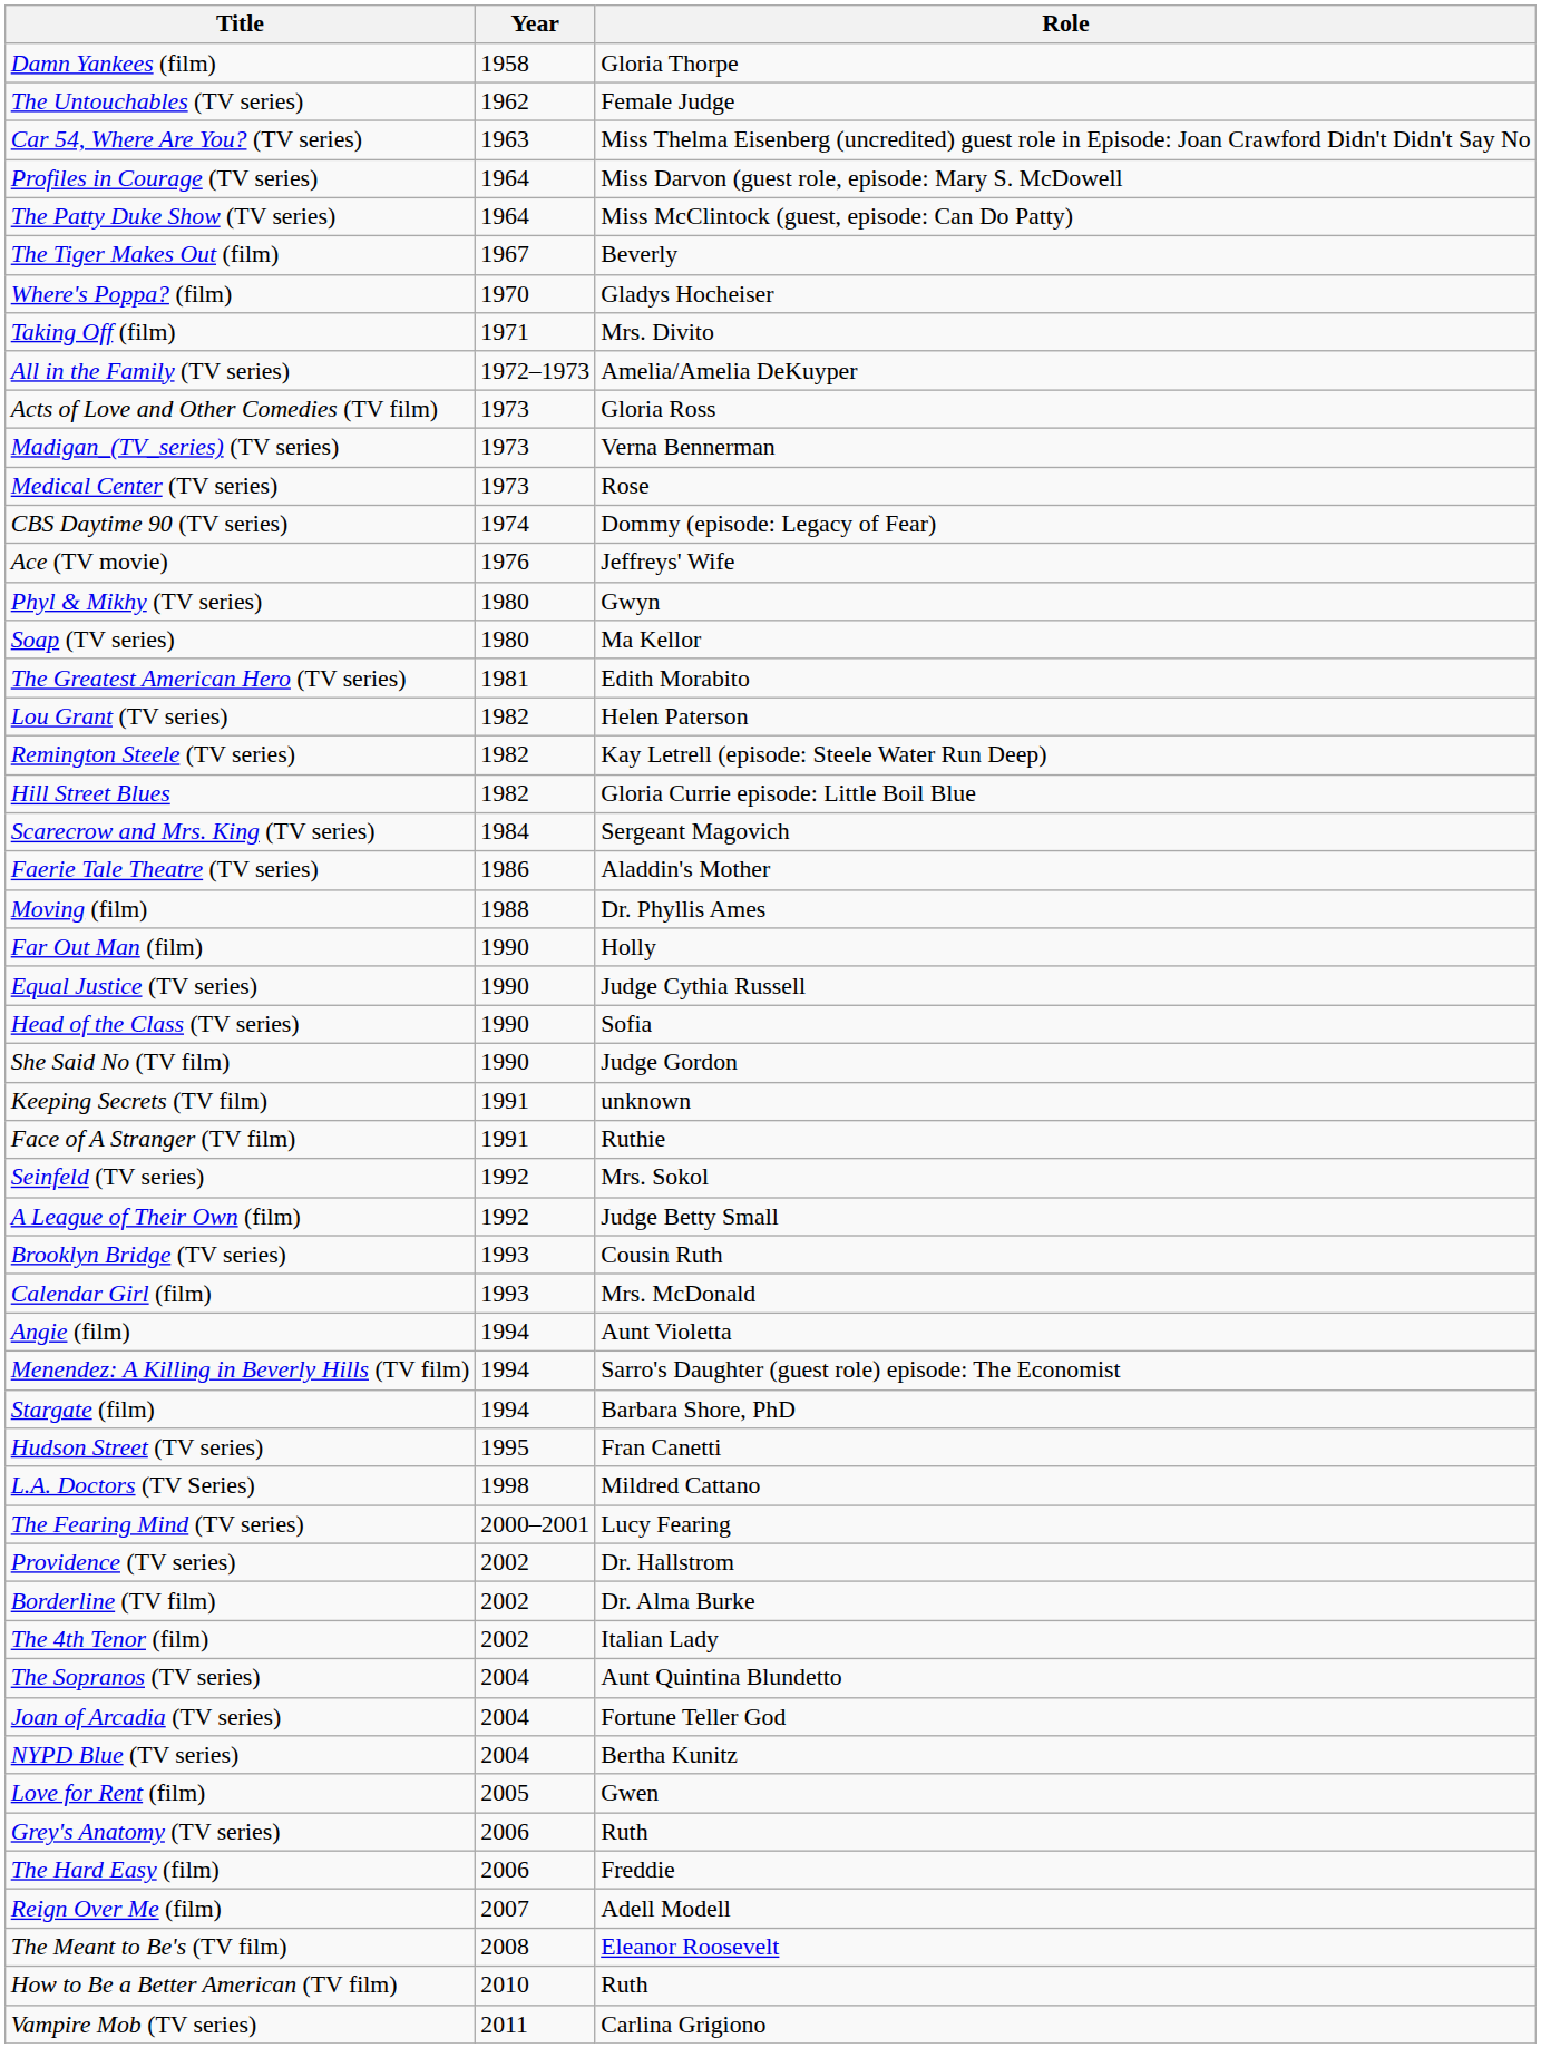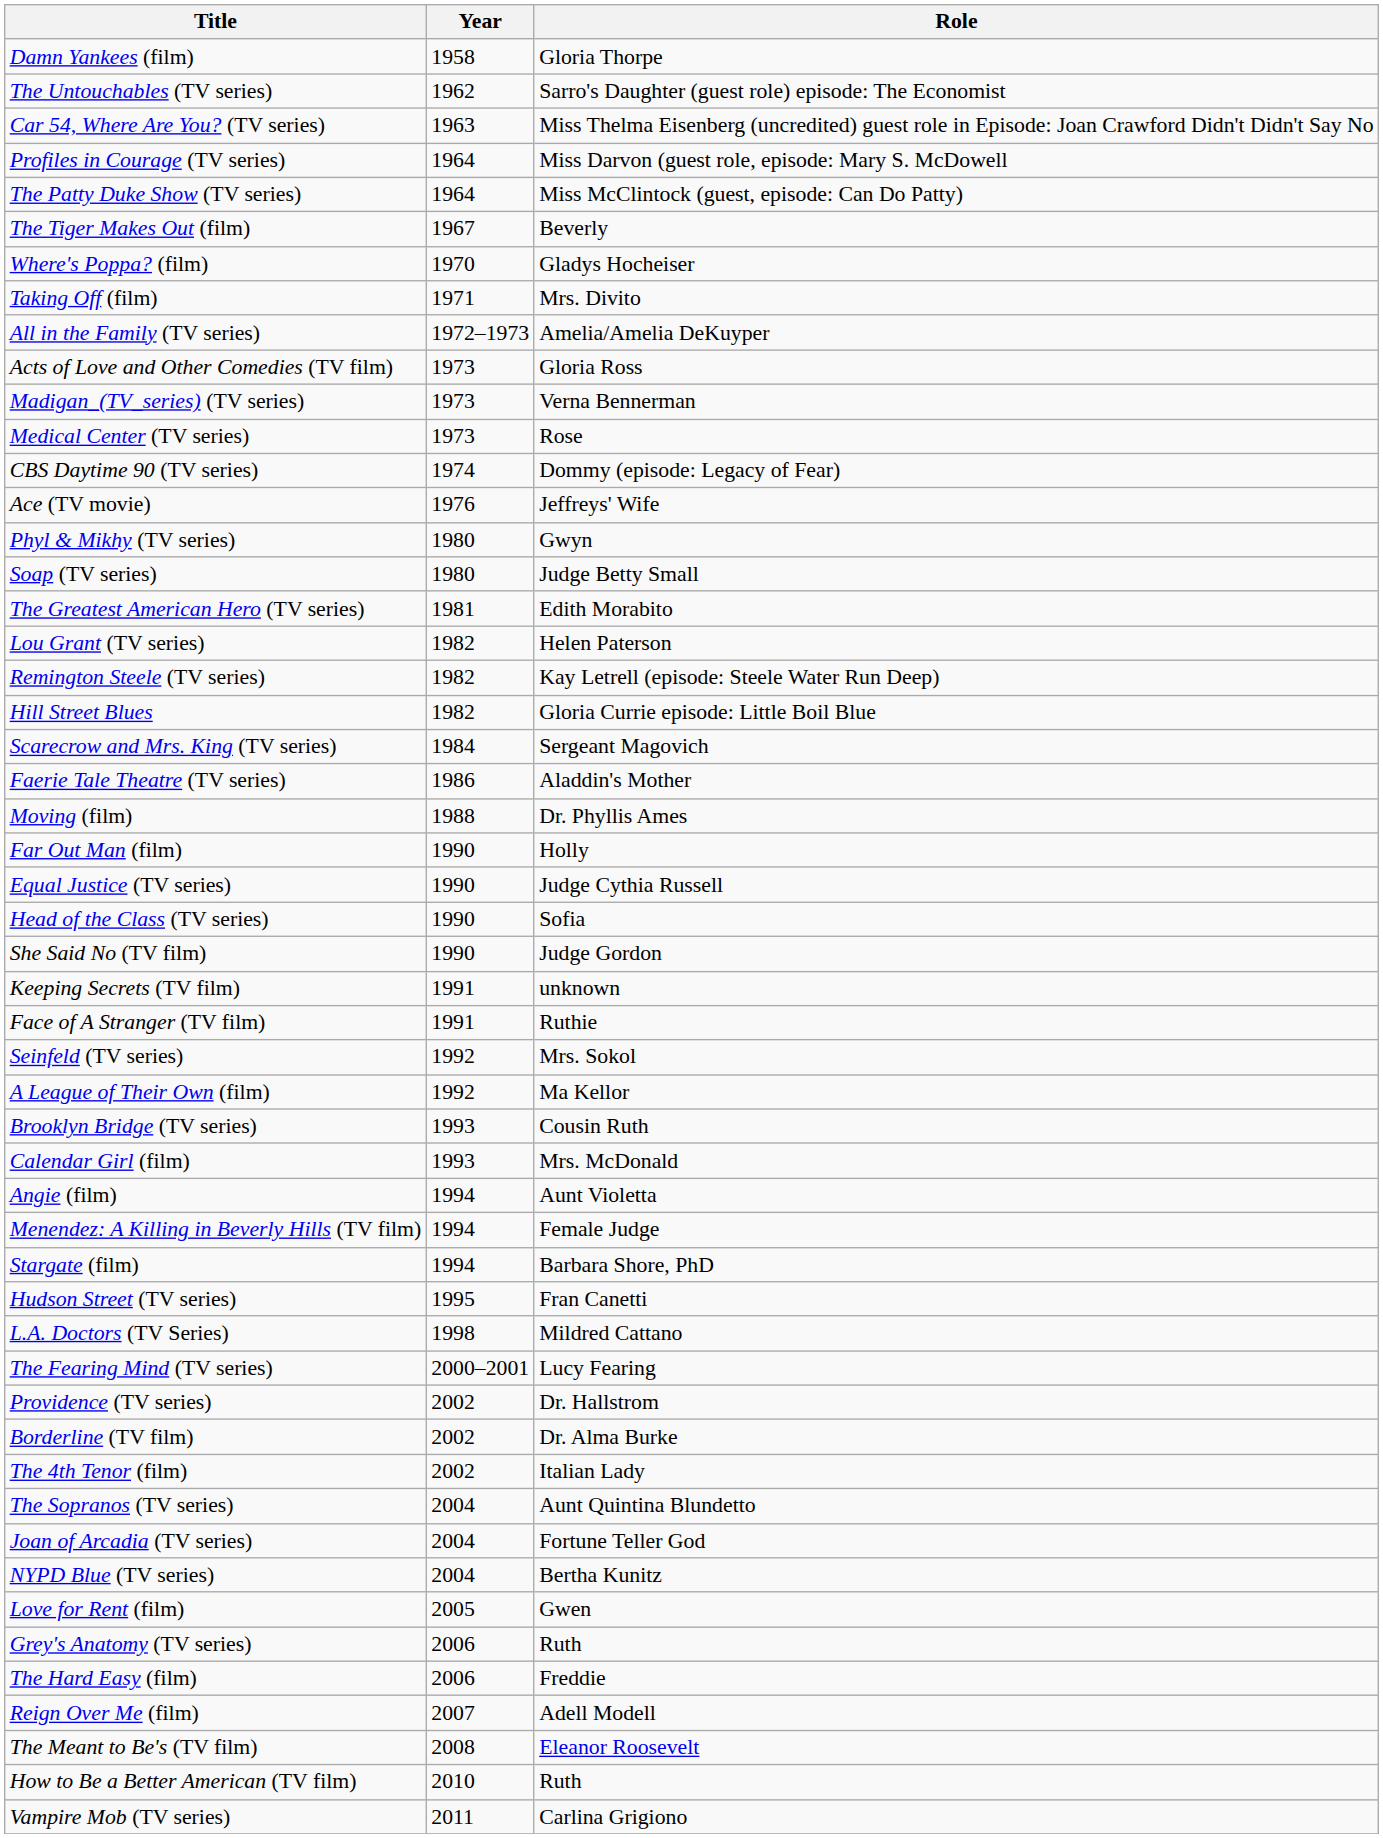 <table class="wikitable">
 <tr>
 <th>Title</th>
 <th>Year</th>
 <th>Role</th>
 </tr>
 <tr>
 <td><em><a href='#'>Damn Yankees</a></em> (film)</td>
 <td>1958</td>
 <td>Gloria Thorpe</td>
 </tr>
 <tr>
 <td><em><a href='#'>The Untouchables</a></em> (TV series)</td>
 <td>1962</td>
-<td>Female Judge</td>
+<td>Sarro's Daughter (guest role) episode: The Economist</td>
 </tr>
 <tr>
 <td><em><a href='#'>Car 54, Where Are You?</a></em> (TV series)</td>
 <td>1963</td>
 <td>Miss Thelma Eisenberg (uncredited) guest role in Episode: Joan Crawford Didn't Didn't Say No</td>
 </tr>
 <tr>
 <td><em><a href='#'>Profiles in Courage</a></em> (TV series)</td>
 <td>1964</td>
 <td>Miss Darvon (guest role, episode: Mary S. McDowell</td>
 </tr>
 <tr>
 <td><em><a href='#'>The Patty Duke Show</a></em> (TV series)</td>
 <td>1964</td>
 <td>Miss McClintock (guest, episode: Can Do Patty)</td>
 </tr>
 <tr>
 <td><em><a href='#'>The Tiger Makes Out</a></em> (film)</td>
 <td>1967</td>
 <td>Beverly</td>
 </tr>
 <tr>
 <td><em><a href='#'>Where's Poppa?</a></em> (film)</td>
 <td>1970</td>
 <td>Gladys Hocheiser</td>
 </tr>
 <tr>
 <td><em><a href='#'>Taking Off</a></em> (film)</td>
 <td>1971</td>
 <td>Mrs. Divito</td>
 </tr>
 <tr>
 <td><em><a href='#'>All in the Family</a></em> (TV series)</td>
 <td>1972–1973</td>
 <td>Amelia/Amelia DeKuyper</td>
 </tr>
 <tr>
 <td><em>Acts of Love and Other Comedies</em> (TV film)</td>
 <td>1973</td>
 <td>Gloria Ross</td>
 </tr>
 <tr>
 <td><em><a href='#'>Madigan_(TV_series)</a></em> (TV series)</td>
 <td>1973</td>
 <td>Verna Bennerman</td>
 </tr>
 <tr>
 <td><em><a href='#'>Medical Center</a></em> (TV series)</td>
 <td>1973</td>
 <td>Rose</td>
 </tr>
 <tr>
 <td><em>CBS Daytime 90</em> (TV series)</td>
 <td>1974</td>
 <td>Dommy (episode: Legacy of Fear)</td>
 </tr>
 <tr>
 <td><em>Ace</em> (TV movie)</td>
 <td>1976</td>
 <td>Jeffreys' Wife</td>
 </tr>
 <tr>
 <td><em><a href='#'>Phyl & Mikhy</a></em> (TV series)</td>
 <td>1980</td>
 <td>Gwyn</td>
 </tr>
 <tr>
 <td><em><a href='#'>Soap</a></em> (TV series)</td>
 <td>1980</td>
-<td>Ma Kellor</td>
+<td>Judge Betty Small</td>
 </tr>
 <tr>
 <td><em><a href='#'>The Greatest American Hero</a></em> (TV series)</td>
 <td>1981</td>
 <td>Edith Morabito</td>
 </tr>
 <tr>
 <td><em><a href='#'>Lou Grant</a></em> (TV series)</td>
 <td>1982</td>
 <td>Helen Paterson</td>
 </tr>
 <tr>
 <td><em><a href='#'>Remington Steele</a></em> (TV series)</td>
 <td>1982</td>
 <td>Kay Letrell (episode: Steele Water Run Deep)</td>
 </tr>
 <tr>
 <td><em><a href='#'>Hill Street Blues</a></em></td>
 <td>1982</td>
 <td>Gloria Currie episode: Little Boil Blue</td>
 </tr>
 <tr>
 <td><em><a href='#'>Scarecrow and Mrs. King</a></em> (TV series)</td>
 <td>1984</td>
 <td>Sergeant Magovich</td>
 </tr>
 <tr>
 <td><em><a href='#'>Faerie Tale Theatre</a></em> (TV series)</td>
 <td>1986</td>
 <td>Aladdin's Mother</td>
 </tr>
 <tr>
 <td><em><a href='#'>Moving</a></em> (film)</td>
 <td>1988</td>
 <td>Dr. Phyllis Ames</td>
 </tr>
 <tr>
 <td><em><a href='#'>Far Out Man</a></em> (film)</td>
 <td>1990</td>
 <td>Holly</td>
 </tr>
 <tr>
 <td><em><a href='#'>Equal Justice</a></em> (TV series)</td>
 <td>1990</td>
 <td>Judge Cythia Russell</td>
 </tr>
 <tr>
 <td><em><a href='#'>Head of the Class</a></em> (TV series)</td>
 <td>1990</td>
 <td>Sofia</td>
 </tr>
 <tr>
 <td><em>She Said No</em> (TV film)</td>
 <td>1990</td>
 <td>Judge Gordon</td>
 </tr>
 <tr>
 <td><em>Keeping Secrets</em> (TV film)</td>
 <td>1991</td>
 <td>unknown</td>
 </tr>
 <tr>
 <td><em>Face of A Stranger</em> (TV film)</td>
 <td>1991</td>
 <td>Ruthie</td>
 </tr>
 <tr>
 <td><em><a href='#'>Seinfeld</a></em> (TV series)</td>
 <td>1992</td>
 <td>Mrs. Sokol</td>
 </tr>
 <tr>
 <td><em><a href='#'>A League of Their Own</a></em> (film)</td>
 <td>1992</td>
-<td>Judge Betty Small</td>
+<td>Ma Kellor</td>
 </tr>
 <tr>
 <td><em><a href='#'>Brooklyn Bridge</a></em> (TV series)</td>
 <td>1993</td>
 <td>Cousin Ruth</td>
 </tr>
 <tr>
 <td><em><a href='#'>Calendar Girl</a></em>  (film)</td>
 <td>1993</td>
 <td>Mrs. McDonald</td>
 </tr>
 <tr>
 <td><em><a href='#'>Angie</a></em> (film)</td>
 <td>1994</td>
 <td>Aunt Violetta</td>
 </tr>
 <tr>
 <td><em><a href='#'>Menendez: A Killing in Beverly Hills</a></em> (TV film)</td>
 <td>1994</td>
-<td>Sarro's Daughter (guest role) episode: The Economist</td>
+<td>Female Judge</td>
 </tr>
 <tr>
 <td><em><a href='#'>Stargate</a></em> (film)</td>
 <td>1994</td>
 <td>Barbara Shore, PhD</td>
 </tr>
 <tr>
 <td><em><a href='#'>Hudson Street</a></em> (TV series)</td>
 <td>1995</td>
 <td>Fran Canetti</td>
 </tr>
 <tr>
 <td><em><a href='#'>L.A. Doctors</a></em> (TV Series)</td>
 <td>1998</td>
 <td>Mildred Cattano</td>
 </tr>
 <tr>
 <td><em><a href='#'>The Fearing Mind</a></em> (TV series)</td>
 <td>2000–2001</td>
 <td>Lucy Fearing</td>
 </tr>
 <tr>
 <td><em><a href='#'>Providence</a></em> (TV series)</td>
 <td>2002</td>
 <td>Dr. Hallstrom</td>
 </tr>
 <tr>
 <td><em><a href='#'>Borderline</a></em> (TV film)</td>
 <td>2002</td>
 <td>Dr. Alma Burke</td>
 </tr>
 <tr>
 <td><em><a href='#'>The 4th Tenor</a></em> (film)</td>
 <td>2002</td>
 <td>Italian Lady</td>
 </tr>
 <tr>
 <td><em><a href='#'>The Sopranos</a></em> (TV series)</td>
 <td>2004</td>
 <td>Aunt Quintina Blundetto</td>
 </tr>
 <tr>
 <td><em><a href='#'>Joan of Arcadia</a></em> (TV series)</td>
 <td>2004</td>
 <td>Fortune Teller God</td>
 </tr>
 <tr>
 <td><em><a href='#'>NYPD Blue</a></em> (TV series)</td>
 <td>2004</td>
 <td>Bertha Kunitz</td>
 </tr>
 <tr>
 <td><em><a href='#'>Love for Rent</a></em> (film)</td>
 <td>2005</td>
 <td>Gwen</td>
 </tr>
 <tr>
 <td><em><a href='#'>Grey's Anatomy</a></em> (TV series)</td>
 <td>2006</td>
 <td>Ruth</td>
 </tr>
 <tr>
 <td><em><a href='#'>The Hard Easy</a></em> (film)</td>
 <td>2006</td>
 <td>Freddie</td>
 </tr>
 <tr>
 <td><em><a href='#'>Reign Over Me</a></em> (film)</td>
 <td>2007</td>
 <td>Adell Modell</td>
 </tr>
 <tr>
 <td><em>The Meant to Be's</em> (TV film)</td>
 <td>2008</td>
 <td><a href='#'>Eleanor Roosevelt</a></td>
 </tr>
 <tr>
 <td><em>How to Be a Better American</em> (TV film)</td>
 <td>2010</td>
 <td>Ruth</td>
 </tr>
 <tr>
 <td><em>Vampire Mob</em> (TV series)</td>
 <td>2011</td>
 <td>Carlina Grigiono</td>
 </tr>
 </table>
